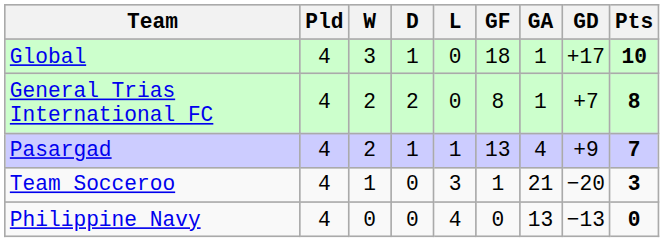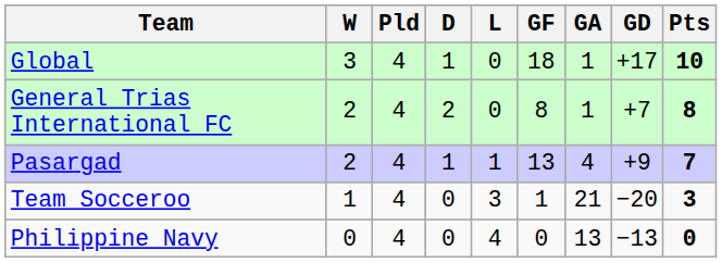 <table class="wikitable" style="text-align: center;">
 <tr>
 <th style="width:175px;">Team</th>
+<th width="20">W</th>
 <th width="20">Pld</th>
-<th width="20">W</th>
 <th width="20">D</th>
 <th width="20">L</th>
 <th width="20">GF</th>
 <th width="20">GA</th>
 <th width="20">GD</th>
 <th width="20">Pts</th>
 </tr>
 <tr style="background:#cfc;">
 <td style="text-align:left;"><a href='#'>Global</a></td>
+<td>3</td>
 <td>4</td>
-<td>3</td>
 <td>1</td>
 <td>0</td>
 <td>18</td>
 <td>1</td>
 <td>+17</td>
 <td><strong>10</strong></td>
 </tr>
 <tr style="background:#cfc;">
 <td style="text-align:left;"><a href='#'>General Trias International FC</a></td>
+<td>2</td>
 <td>4</td>
-<td>2</td>
 <td>2</td>
 <td>0</td>
 <td>8</td>
 <td>1</td>
 <td>+7</td>
 <td><strong>8</strong></td>
 </tr>
 <tr style="background:#ccf;">
 <td style="text-align:left;"><a href='#'>Pasargad</a></td>
+<td>2</td>
 <td>4</td>
-<td>2</td>
 <td>1</td>
 <td>1</td>
 <td>13</td>
 <td>4</td>
 <td>+9</td>
 <td><strong>7</strong></td>
 </tr>
 <tr>
 <td style="text-align:left;"><a href='#'>Team Socceroo</a></td>
+<td>1</td>
 <td>4</td>
-<td>1</td>
 <td>0</td>
 <td>3</td>
 <td>1</td>
 <td>21</td>
 <td>−20</td>
 <td><strong>3</strong></td>
 </tr>
 <tr>
 <td style="text-align:left;"><a href='#'>Philippine Navy</a></td>
+<td>0</td>
 <td>4</td>
-<td>0</td>
 <td>0</td>
 <td>4</td>
 <td>0</td>
 <td>13</td>
 <td>−13</td>
 <td><strong>0</strong></td>
 </tr>
 </table>
